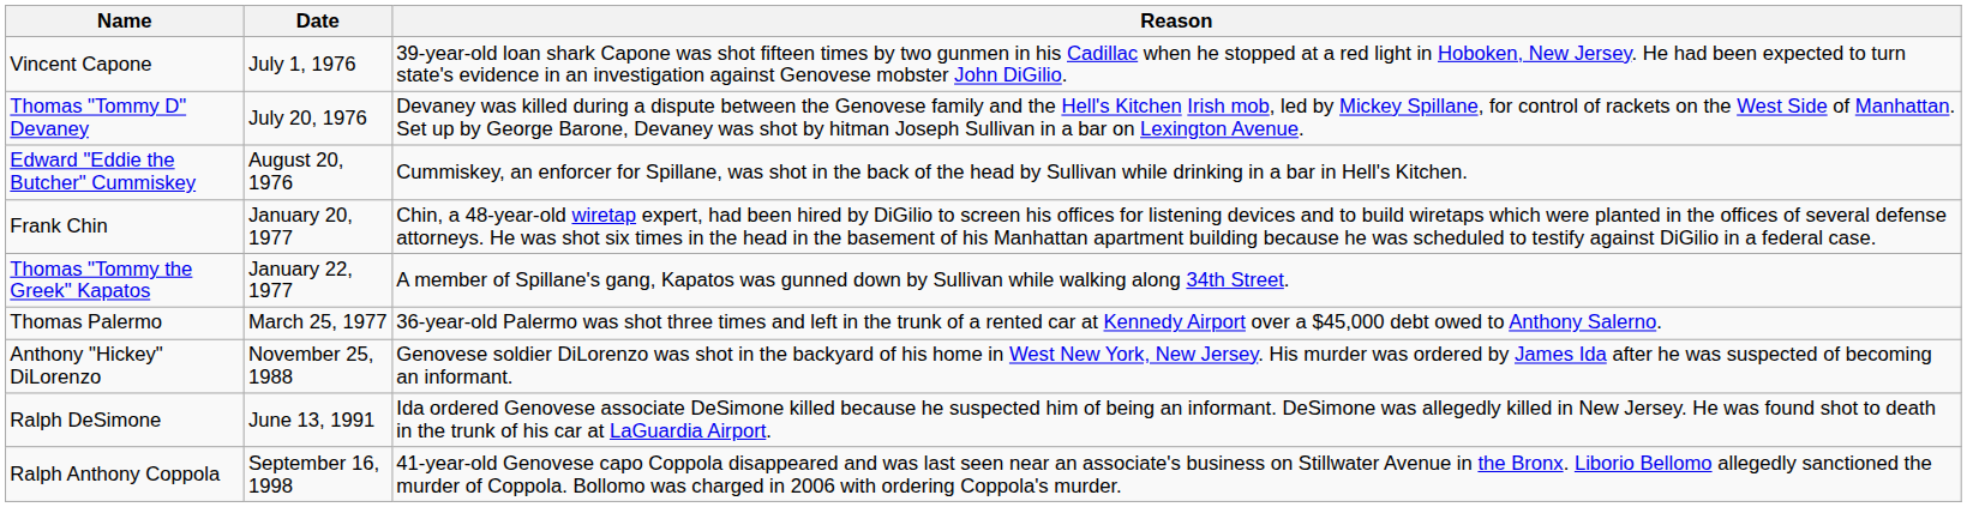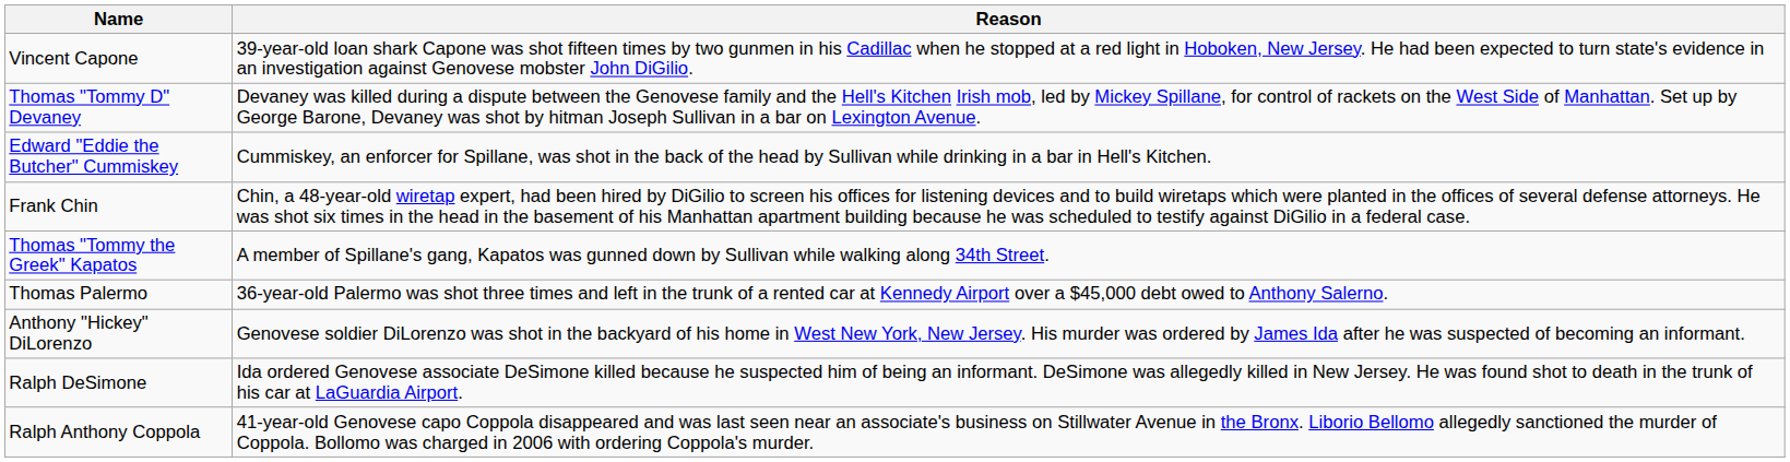 <table border="1" class="wikitable">
 <tr>
 <th>Name</th>
-<th>Date</th>
 <th>Reason</th>
 </tr>
 <tr>
 <td>Vincent Capone</td>
-<td>July 1, 1976</td>
 <td>39-year-old loan shark Capone was shot fifteen times by two gunmen in his <a href='#'>Cadillac</a> when he stopped at a red light in <a href='#'>Hoboken, New Jersey</a>. He had been expected to turn state's evidence in an investigation against Genovese mobster <a href='#'>John DiGilio</a>.</td>
 </tr>
 <tr>
 <td><a href='#'>Thomas "Tommy D" Devaney</a></td>
-<td>July 20, 1976</td>
 <td>Devaney was killed during a dispute between the Genovese family and the <a href='#'>Hell's Kitchen</a> <a href='#'>Irish mob</a>, led by <a href='#'>Mickey Spillane</a>, for control of rackets on the <a href='#'>West Side</a> of <a href='#'>Manhattan</a>. Set up by George Barone, Devaney was shot by hitman Joseph Sullivan in a bar on <a href='#'>Lexington Avenue</a>.</td>
 </tr>
 <tr>
 <td><a href='#'>Edward "Eddie the Butcher" Cummiskey</a></td>
-<td>August 20, 1976</td>
 <td>Cummiskey, an enforcer for Spillane, was shot in the back of the head by Sullivan while drinking in a bar in Hell's Kitchen.</td>
 </tr>
 <tr>
 <td>Frank Chin</td>
-<td>January 20, 1977</td>
 <td>Chin, a 48-year-old <a href='#'>wiretap</a> expert, had been hired by DiGilio to screen his offices for listening devices and to build wiretaps which were planted in the offices of several defense attorneys. He was shot six times in the head in the basement of his Manhattan apartment building because he was scheduled to testify against DiGilio in a federal case.</td>
 </tr>
 <tr>
 <td><a href='#'>Thomas "Tommy the Greek" Kapatos</a></td>
-<td>January 22, 1977</td>
 <td>A member of Spillane's gang, Kapatos was gunned down by Sullivan while walking along <a href='#'>34th Street</a>.</td>
 </tr>
 <tr>
 <td>Thomas Palermo</td>
-<td>March 25, 1977</td>
 <td>36-year-old Palermo was shot three times and left in the trunk of a rented car at <a href='#'>Kennedy Airport</a> over a $45,000 debt owed to <a href='#'>Anthony Salerno</a>.</td>
 </tr>
 <tr>
 <td>Anthony "Hickey" DiLorenzo</td>
-<td>November 25, 1988</td>
 <td>Genovese soldier DiLorenzo was shot in the backyard of his home in <a href='#'>West New York, New Jersey</a>. His murder was ordered by <a href='#'>James Ida</a> after he was suspected of becoming an informant.</td>
 </tr>
 <tr>
 <td>Ralph DeSimone</td>
-<td>June 13, 1991</td>
 <td>Ida ordered Genovese associate DeSimone killed because he suspected him of being an informant. DeSimone was allegedly killed in New Jersey. He was found shot to death in the trunk of his car at <a href='#'>LaGuardia Airport</a>.</td>
 </tr>
 <tr>
 <td>Ralph Anthony Coppola</td>
-<td>September 16, 1998</td>
 <td>41-year-old Genovese capo Coppola disappeared and was last seen near an associate's business on Stillwater Avenue in <a href='#'>the Bronx</a>. <a href='#'>Liborio Bellomo</a> allegedly sanctioned the murder of Coppola. Bollomo was charged in 2006 with ordering Coppola's murder.</td>
 </tr>
 </table>
